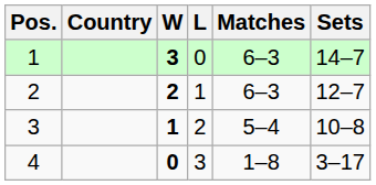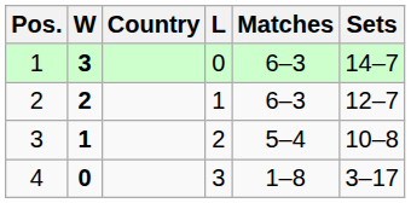 <table class="wikitable" style="text-align: center;">
 <tr>
 <th scope="col">Pos.</th>
+<th scope="col">W</th>
 <th scope="col">Country</th>
-<th scope="col">W</th>
 <th scope="col">L</th>
 <th scope="col">Matches</th>
 <th scope="col">Sets</th>
 </tr>
 <tr style="background: #CFC;">
 <td>1</td>
+<td><strong>3</strong></td>
 <td style="text-align: left;"></td>
-<td><strong>3</strong></td>
 <td>0</td>
 <td>6–3</td>
 <td>14–7</td>
 </tr>
 <tr>
 <td>2</td>
+<td><strong>2</strong></td>
 <td style="text-align: left;"></td>
-<td><strong>2</strong></td>
 <td>1</td>
 <td>6–3</td>
 <td>12–7</td>
 </tr>
 <tr>
 <td>3</td>
+<td><strong>1</strong></td>
 <td style="text-align: left;"></td>
-<td><strong>1</strong></td>
 <td>2</td>
 <td>5–4</td>
 <td>10–8</td>
 </tr>
 <tr>
 <td>4</td>
+<td><strong>0</strong></td>
 <td style="text-align: left;"></td>
-<td><strong>0</strong></td>
 <td>3</td>
 <td>1–8</td>
 <td>3–17</td>
 </tr>
 </table>
